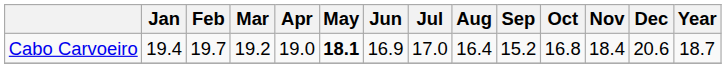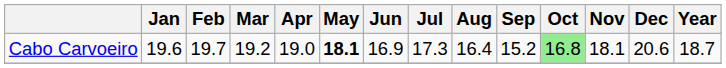 <table class="wikitable sortable" style="text-align: center">
 <tr>
 <th></th>
 <th><strong>Jan</strong></th>
 <th><strong>Feb</strong></th>
 <th><strong>Mar</strong></th>
 <th><strong>Apr</strong></th>
 <th><strong>May</strong></th>
 <th><strong>Jun</strong></th>
 <th><strong>Jul</strong></th>
 <th><strong>Aug</strong></th>
 <th><strong>Sep</strong></th>
 <th><strong>Oct</strong></th>
 <th><strong>Nov</strong></th>
 <th><strong>Dec</strong></th>
 <th><strong>Year</strong></th>
 </tr>
 <tr>
 <td><a href='#'>Cabo Carvoeiro</a></td>
-<td>19.4</td>
+<td>19.6</td>
 <td>19.7</td>
 <td>19.2</td>
 <td>19.0</td>
 <td><strong>18.1</strong></td>
 <td>16.9</td>
-<td>17.0</td>
+<td>17.3</td>
 <td>16.4</td>
 <td>15.2</td>
-<td>16.8</td>
-<td>18.4</td>
+<td style="background: lightgreen;">16.8</td>
+<td>18.1</td>
 <td>20.6</td>
 <td>18.7</td>
 </tr>
 <tr>
 </tr>
 </table>
